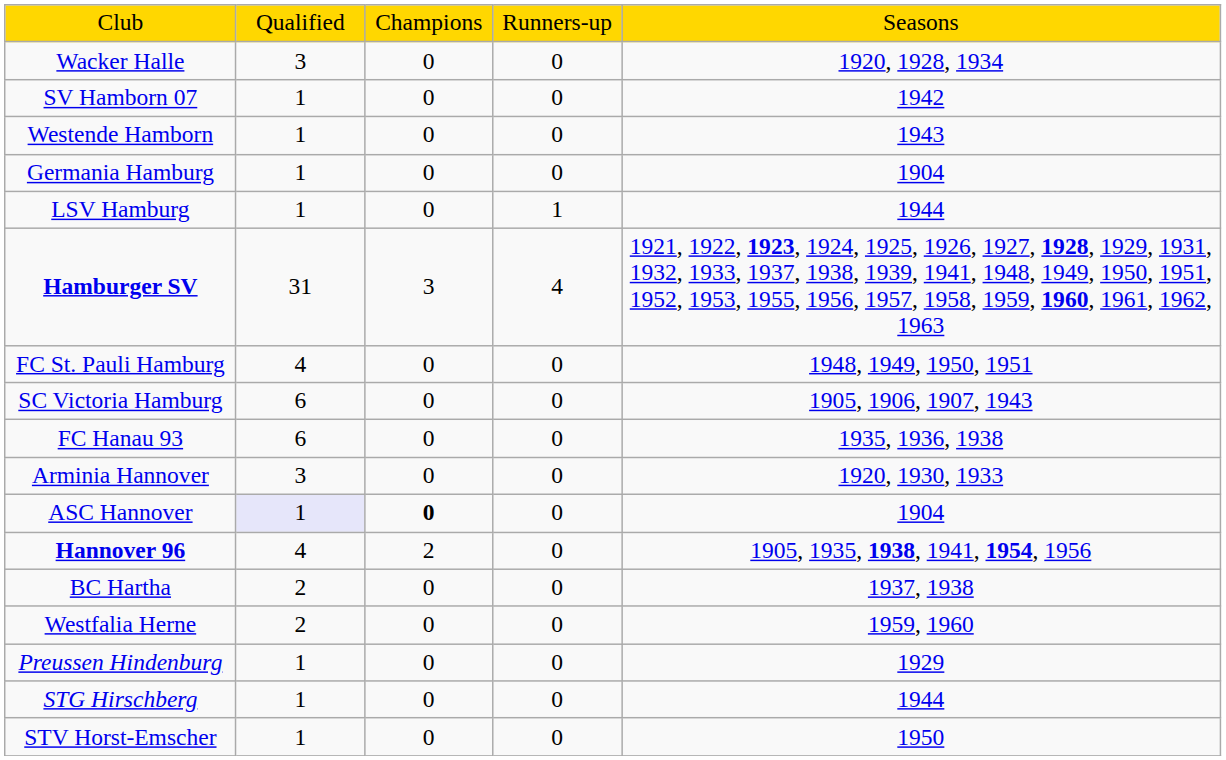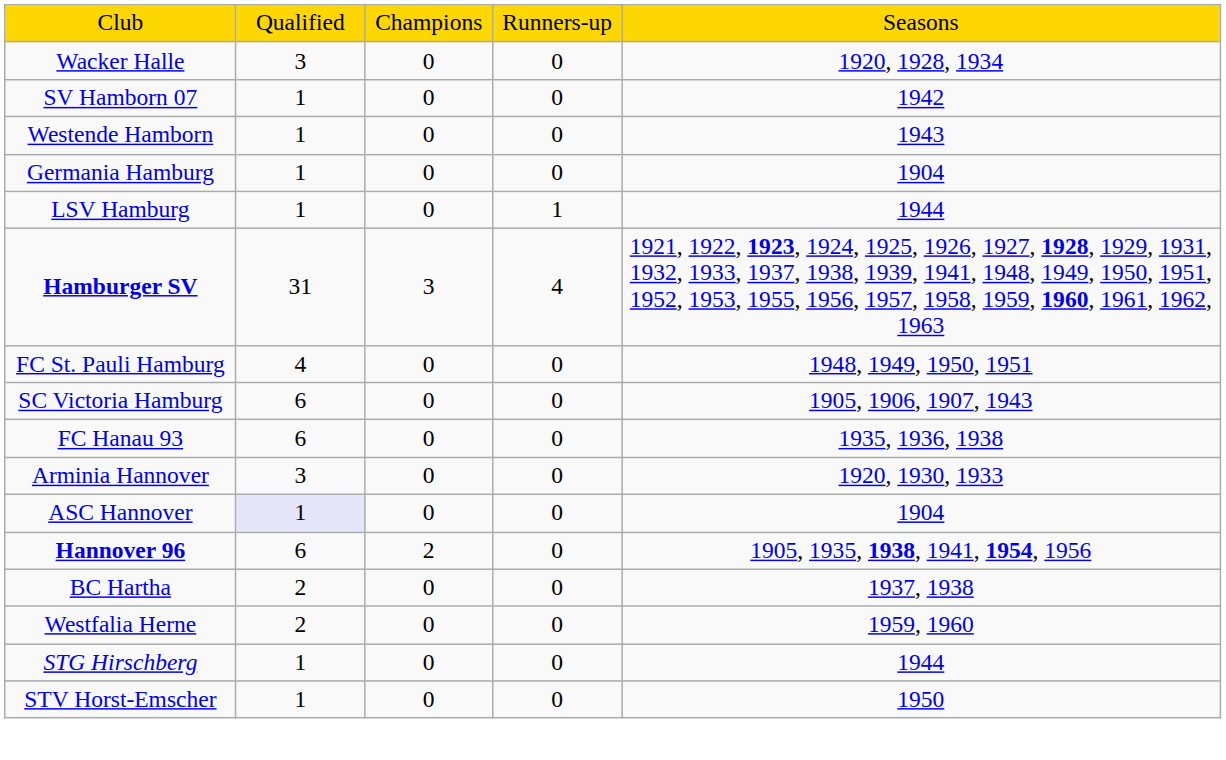 <table class="wikitable sortable">
 <tr align="center" bgcolor="#FFD700">
 <td width="150">Club</td>
 <td width="80">Qualified</td>
 <td width="80">Champions</td>
 <td width="80">Runners-up</td>
 <td width="400">Seasons</td>
 </tr>
 <tr align="center">
 <td><a href='#'>Wacker Halle</a></td>
 <td>3</td>
 <td>0</td>
 <td>0</td>
 <td><a href='#'>1920</a>, <a href='#'>1928</a>, <a href='#'>1934</a></td>
 </tr>
 <tr align="center">
 <td><a href='#'>SV Hamborn 07</a></td>
 <td>1</td>
 <td>0</td>
 <td>0</td>
 <td><a href='#'>1942</a></td>
 </tr>
 <tr align="center">
 <td><a href='#'>Westende Hamborn</a></td>
 <td>1</td>
 <td>0</td>
 <td>0</td>
 <td><a href='#'>1943</a></td>
 </tr>
 <tr align="center">
 <td><a href='#'>Germania Hamburg</a></td>
 <td>1</td>
 <td>0</td>
 <td>0</td>
 <td><a href='#'>1904</a></td>
 </tr>
 <tr align="center">
 <td><a href='#'>LSV Hamburg</a></td>
 <td>1</td>
 <td>0</td>
 <td>1</td>
 <td><a href='#'>1944</a></td>
 </tr>
 <tr align="center">
 <td><strong><a href='#'>Hamburger SV</a></strong></td>
 <td>31</td>
 <td>3</td>
 <td>4</td>
 <td><a href='#'>1921</a>, <a href='#'>1922</a>, <strong><a href='#'>1923</a></strong>, <a href='#'>1924</a>, <a href='#'>1925</a>, <a href='#'>1926</a>, <a href='#'>1927</a>, <strong><a href='#'>1928</a></strong>, <a href='#'>1929</a>, <a href='#'>1931</a>, <a href='#'>1932</a>, <a href='#'>1933</a>, <a href='#'>1937</a>, <a href='#'>1938</a>, <a href='#'>1939</a>, <a href='#'>1941</a>, <a href='#'>1948</a>, <a href='#'>1949</a>, <a href='#'>1950</a>, <a href='#'>1951</a>, <a href='#'>1952</a>, <a href='#'>1953</a>, <a href='#'>1955</a>, <a href='#'>1956</a>, <a href='#'>1957</a>, <a href='#'>1958</a>, <a href='#'>1959</a>, <strong><a href='#'>1960</a></strong>, <a href='#'>1961</a>, <a href='#'>1962</a>, <a href='#'>1963</a></td>
 </tr>
 <tr align="center">
 <td><a href='#'>FC St. Pauli Hamburg</a></td>
 <td>4</td>
 <td>0</td>
 <td>0</td>
 <td><a href='#'>1948</a>, <a href='#'>1949</a>, <a href='#'>1950</a>, <a href='#'>1951</a></td>
 </tr>
 <tr align="center">
 <td><a href='#'>SC Victoria Hamburg</a></td>
 <td>6</td>
 <td>0</td>
 <td>0</td>
 <td><a href='#'>1905</a>, <a href='#'>1906</a>, <a href='#'>1907</a>, <a href='#'>1943</a></td>
 </tr>
 <tr align="center">
 <td><a href='#'>FC Hanau 93</a></td>
 <td>6</td>
 <td>0</td>
 <td>0</td>
 <td><a href='#'>1935</a>, <a href='#'>1936</a>, <a href='#'>1938</a></td>
 </tr>
 <tr align="center">
 <td><a href='#'>Arminia Hannover</a></td>
 <td>3</td>
 <td>0</td>
 <td>0</td>
 <td><a href='#'>1920</a>, <a href='#'>1930</a>, <a href='#'>1933</a></td>
 </tr>
 <tr align="center">
 <td><a href='#'>ASC Hannover</a></td>
 <td style="background: lavender;">1</td>
-<td><strong>0</strong></td>
+<td>0</td>
 <td>0</td>
 <td><a href='#'>1904</a></td>
 </tr>
 <tr align="center">
 <td><strong><a href='#'>Hannover 96</a></strong></td>
-<td>4</td>
+<td>6</td>
 <td>2</td>
 <td>0</td>
 <td><a href='#'>1905</a>, <a href='#'>1935</a>, <strong><a href='#'>1938</a></strong>, <a href='#'>1941</a>, <strong><a href='#'>1954</a></strong>, <a href='#'>1956</a></td>
 </tr>
 <tr align="center">
 <td><a href='#'>BC Hartha</a></td>
 <td>2</td>
 <td>0</td>
 <td>0</td>
 <td><a href='#'>1937</a>, <a href='#'>1938</a></td>
 </tr>
 <tr align="center">
 <td><a href='#'>Westfalia Herne</a></td>
 <td>2</td>
 <td>0</td>
 <td>0</td>
 <td><a href='#'>1959</a>, <a href='#'>1960</a></td>
 </tr>
 <tr align="center">
-<td><em><a href='#'>Preussen Hindenburg</a></em></td>
-<td>1</td>
-<td>0</td>
-<td>0</td>
-<td><a href='#'>1929</a></td>
-</tr>
-<tr align="center">
 <td><em><a href='#'>STG Hirschberg</a></em></td>
 <td>1</td>
 <td>0</td>
 <td>0</td>
 <td><a href='#'>1944</a></td>
 </tr>
 <tr align="center">
 <td><a href='#'>STV Horst-Emscher</a></td>
 <td>1</td>
 <td>0</td>
 <td>0</td>
 <td><a href='#'>1950</a></td>
 </tr>
 </table>
